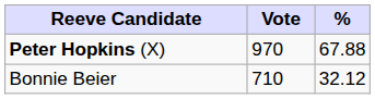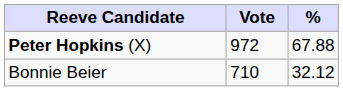 <table class="wikitable">
 <tr>
 <th style="background:#ddf; width:200px;">Reeve Candidate</th>
 <th style="background:#ddf; width:50px;">Vote</th>
 <th style="background:#ddf; width:30px;">%</th>
 </tr>
 <tr>
 <td><strong>Peter Hopkins</strong> (X)</td>
-<td>970</td>
+<td>972</td>
 <td>67.88</td>
 </tr>
 <tr>
 <td>Bonnie Beier</td>
 <td>710</td>
 <td>32.12</td>
 </tr>
 </table>
